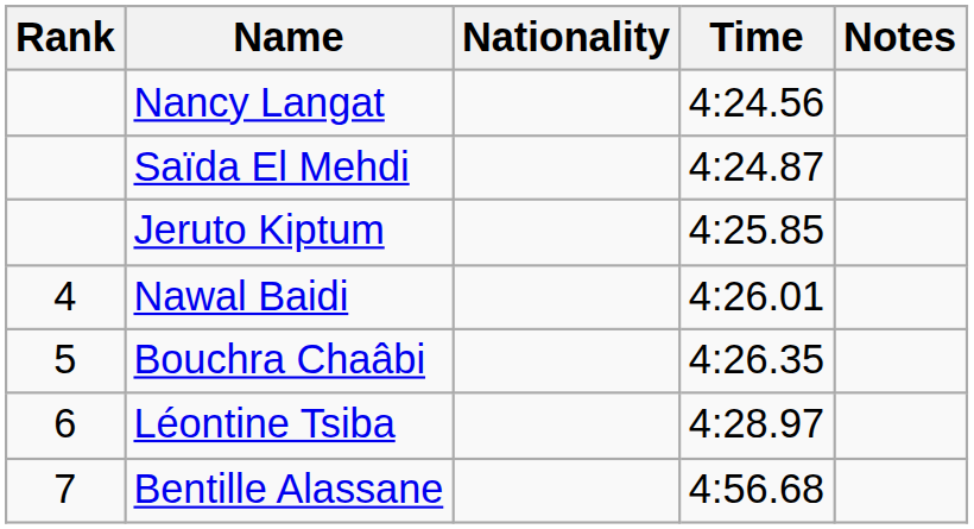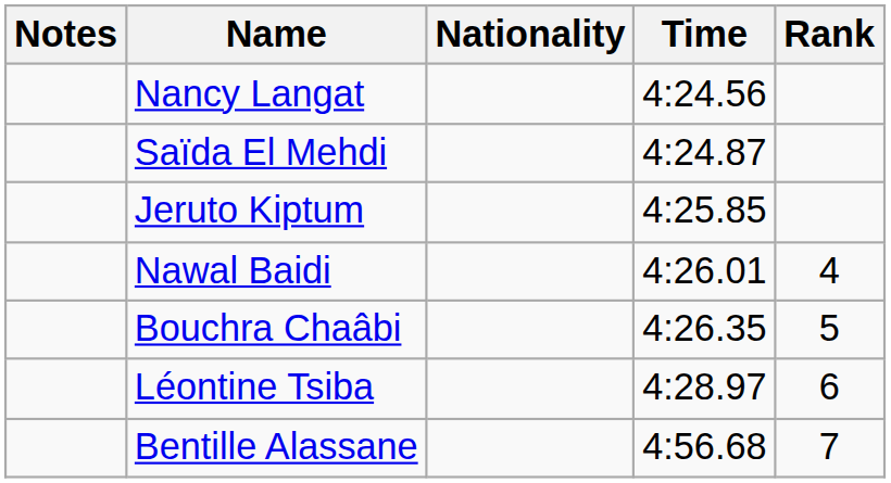 <table class="wikitable sortable" style="text-align:center">
 <tr>
-<th>Rank</th>
+<th>Notes</th>
 <th>Name</th>
 <th>Nationality</th>
 <th>Time</th>
-<th>Notes</th>
+<th>Rank</th>
 </tr>
 <tr>
 <td></td>
 <td align=left><a href='#'>Nancy Langat</a></td>
 <td align=left></td>
 <td>4:24.56</td>
 <td></td>
 </tr>
 <tr>
 <td></td>
 <td align=left><a href='#'>Saïda El Mehdi</a></td>
 <td align=left></td>
 <td>4:24.87</td>
 <td></td>
 </tr>
 <tr>
 <td></td>
 <td align=left><a href='#'>Jeruto Kiptum</a></td>
 <td align=left></td>
 <td>4:25.85</td>
 <td></td>
 </tr>
 <tr>
-<td>4</td>
+<td></td>
 <td align=left><a href='#'>Nawal Baidi</a></td>
 <td align=left></td>
 <td>4:26.01</td>
-<td></td>
+<td>4</td>
 </tr>
 <tr>
-<td>5</td>
+<td></td>
 <td align=left><a href='#'>Bouchra Chaâbi</a></td>
 <td align=left></td>
 <td>4:26.35</td>
-<td></td>
+<td>5</td>
 </tr>
 <tr>
-<td>6</td>
+<td></td>
 <td align=left><a href='#'>Léontine Tsiba</a></td>
 <td align=left></td>
 <td>4:28.97</td>
-<td></td>
+<td>6</td>
 </tr>
 <tr>
-<td>7</td>
+<td></td>
 <td align=left><a href='#'>Bentille Alassane</a></td>
 <td align=left></td>
 <td>4:56.68</td>
-<td></td>
+<td>7</td>
 </tr>
 </table>
